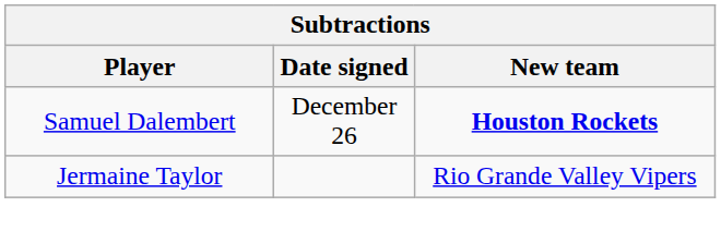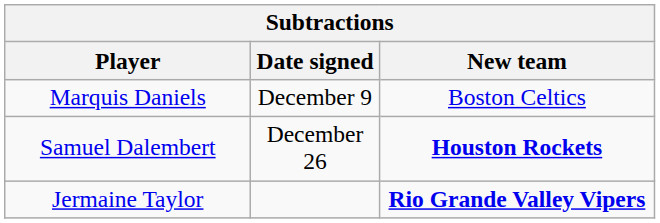 <table class="wikitable" style="text-align:center">
 <tr>
 <th colspan=3>Subtractions</th>
 </tr>
 <tr>
 <th style="width:160px">Player</th>
 <th style="width:80px">Date signed</th>
 <th style="width:180px">New team</th>
 </tr>
 <tr>
+<td><a href='#'>Marquis Daniels</a></td>
+<td>December 9</td>
+<td><a href='#'>Boston Celtics</a></td>
+</tr>
+<tr>
 <td><a href='#'>Samuel Dalembert</a></td>
 <td>December 26</td>
 <td><strong><a href='#'>Houston Rockets</a></strong></td>
 </tr>
 <tr>
 <td><a href='#'>Jermaine Taylor</a></td>
 <td></td>
-<td><a href='#'>Rio Grande Valley Vipers</a></td>
+<td><strong><a href='#'>Rio Grande Valley Vipers</a></strong></td>
 </tr>
 </table>
